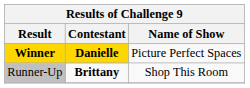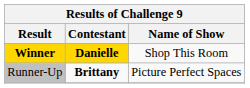 <table class="wikitable" style="text-align:center">
 <tr>
 <th colspan="4">Results of Challenge 9</th>
 </tr>
 <tr>
 <th>Result</th>
 <th>Contestant</th>
 <th>Name of Show</th>
 </tr>
 <tr>
 <td bgcolor="gold"><strong>Winner</strong></td>
 <td bgcolor= "gold"><strong>Danielle</strong></td>
-<td>Picture Perfect Spaces</td>
+<td>Shop This Room</td>
 </tr>
 <tr>
 <td bgcolor= "silver">Runner-Up</td>
 <td><strong>Brittany</strong></td>
-<td>Shop This Room</td>
+<td>Picture Perfect Spaces</td>
 </tr>
 <tr>
 </tr>
 </table>
